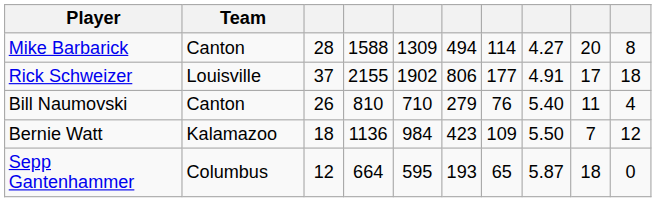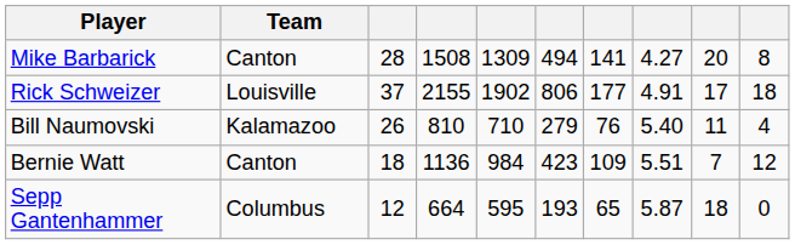 <table class="wikitable">
 <tr>
 <th width=150>Player</th>
 <th width=100>Team</th>
 <th width=28></th>
 <th width=36></th>
 <th width=36></th>
 <th width=28></th>
 <th width=28></th>
 <th width=36></th>
 <th width=28></th>
 <th width=28></th>
 </tr>
 <tr align=center>
 <td align=left><a href='#'>Mike Barbarick</a></td>
 <td align=left>Canton</td>
 <td>28</td>
-<td>1588</td>
+<td>1508</td>
 <td>1309</td>
 <td>494</td>
-<td>114</td>
+<td>141</td>
 <td>4.27</td>
 <td>20</td>
 <td>8</td>
 </tr>
 <tr align=center>
 <td align=left><a href='#'>Rick Schweizer</a></td>
 <td align=left>Louisville</td>
 <td>37</td>
 <td>2155</td>
 <td>1902</td>
 <td>806</td>
 <td>177</td>
 <td>4.91</td>
 <td>17</td>
 <td>18</td>
 </tr>
 <tr align=center>
 <td align=left>Bill Naumovski</td>
-<td align=left>Canton</td>
+<td align=left>Kalamazoo</td>
 <td>26</td>
 <td>810</td>
 <td>710</td>
 <td>279</td>
 <td>76</td>
 <td>5.40</td>
 <td>11</td>
 <td>4</td>
 </tr>
 <tr align=center>
 <td align=left>Bernie Watt</td>
-<td align=left>Kalamazoo</td>
+<td align=left>Canton</td>
 <td>18</td>
 <td>1136</td>
 <td>984</td>
 <td>423</td>
 <td>109</td>
-<td>5.50</td>
+<td>5.51</td>
 <td>7</td>
 <td>12</td>
 </tr>
 <tr align=center>
 <td align=left><a href='#'>Sepp Gantenhammer</a></td>
 <td align=left>Columbus</td>
 <td>12</td>
 <td>664</td>
 <td>595</td>
 <td>193</td>
 <td>65</td>
 <td>5.87</td>
 <td>18</td>
 <td>0</td>
 </tr>
 </table>
